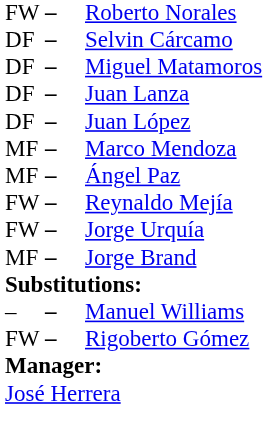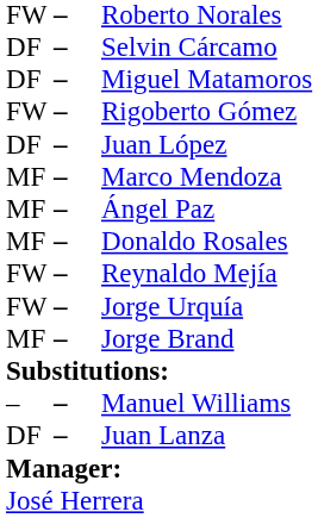 <table style = "font-size: 90%" cellspacing = "0" cellpadding = "0">
 <tr>
 <td colspan = 4></td>
 </tr>
 <tr>
 <th width = "25"></th>
 <th width = "25"></th>
 </tr>
 <tr>
 <td>FW</td>
 <td><strong>–</strong></td>
 <td> <a href='#'>Roberto Norales</a></td>
 </tr>
 <tr>
 <td>DF</td>
 <td><strong>–</strong></td>
 <td> <a href='#'>Selvin Cárcamo</a></td>
 </tr>
 <tr>
 <td>DF</td>
 <td><strong>–</strong></td>
 <td> <a href='#'>Miguel Matamoros</a></td>
 </tr>
 <tr>
-<td>DF</td>
+<td>FW</td>
 <td><strong>–</strong></td>
-<td> <a href='#'>Juan Lanza</a></td>
+<td> <a href='#'>Rigoberto Gómez</a></td>
 <td></td>
 <td></td>
 </tr>
 <tr>
 <td>DF</td>
 <td><strong>–</strong></td>
 <td> <a href='#'>Juan López</a></td>
 </tr>
 <tr>
 <td>MF</td>
 <td><strong>–</strong></td>
 <td> <a href='#'>Marco Mendoza</a></td>
 </tr>
 <tr>
 <td>MF</td>
 <td><strong>–</strong></td>
 <td> <a href='#'>Ángel Paz</a></td>
+</tr>
+<tr>
+<td>MF</td>
+<td><strong>–</strong></td>
+<td> <a href='#'>Donaldo Rosales</a></td>
+<td></td>
+<td></td>
 </tr>
 <tr>
 <td>FW</td>
 <td><strong>–</strong></td>
 <td> <a href='#'>Reynaldo Mejía</a></td>
 </tr>
 <tr>
 <td>FW</td>
 <td><strong>–</strong></td>
 <td> <a href='#'>Jorge Urquía</a></td>
 </tr>
 <tr>
 <td>MF</td>
 <td><strong>–</strong></td>
 <td> <a href='#'>Jorge Brand</a></td>
 </tr>
 <tr>
 <td colspan = 3><strong>Substitutions:</strong></td>
 </tr>
 <tr>
 <td>–</td>
 <td><strong>–</strong></td>
 <td> <a href='#'>Manuel Williams</a></td>
 <td></td>
 <td></td>
 </tr>
 <tr>
-<td>FW</td>
+<td>DF</td>
 <td><strong>–</strong></td>
-<td> <a href='#'>Rigoberto Gómez</a></td>
+<td> <a href='#'>Juan Lanza</a></td>
 <td></td>
 <td></td>
 </tr>
 <tr>
 <td colspan = 3><strong>Manager:</strong></td>
 </tr>
 <tr>
 <td colspan = 3> <a href='#'>José Herrera</a></td>
 </tr>
 </table>
